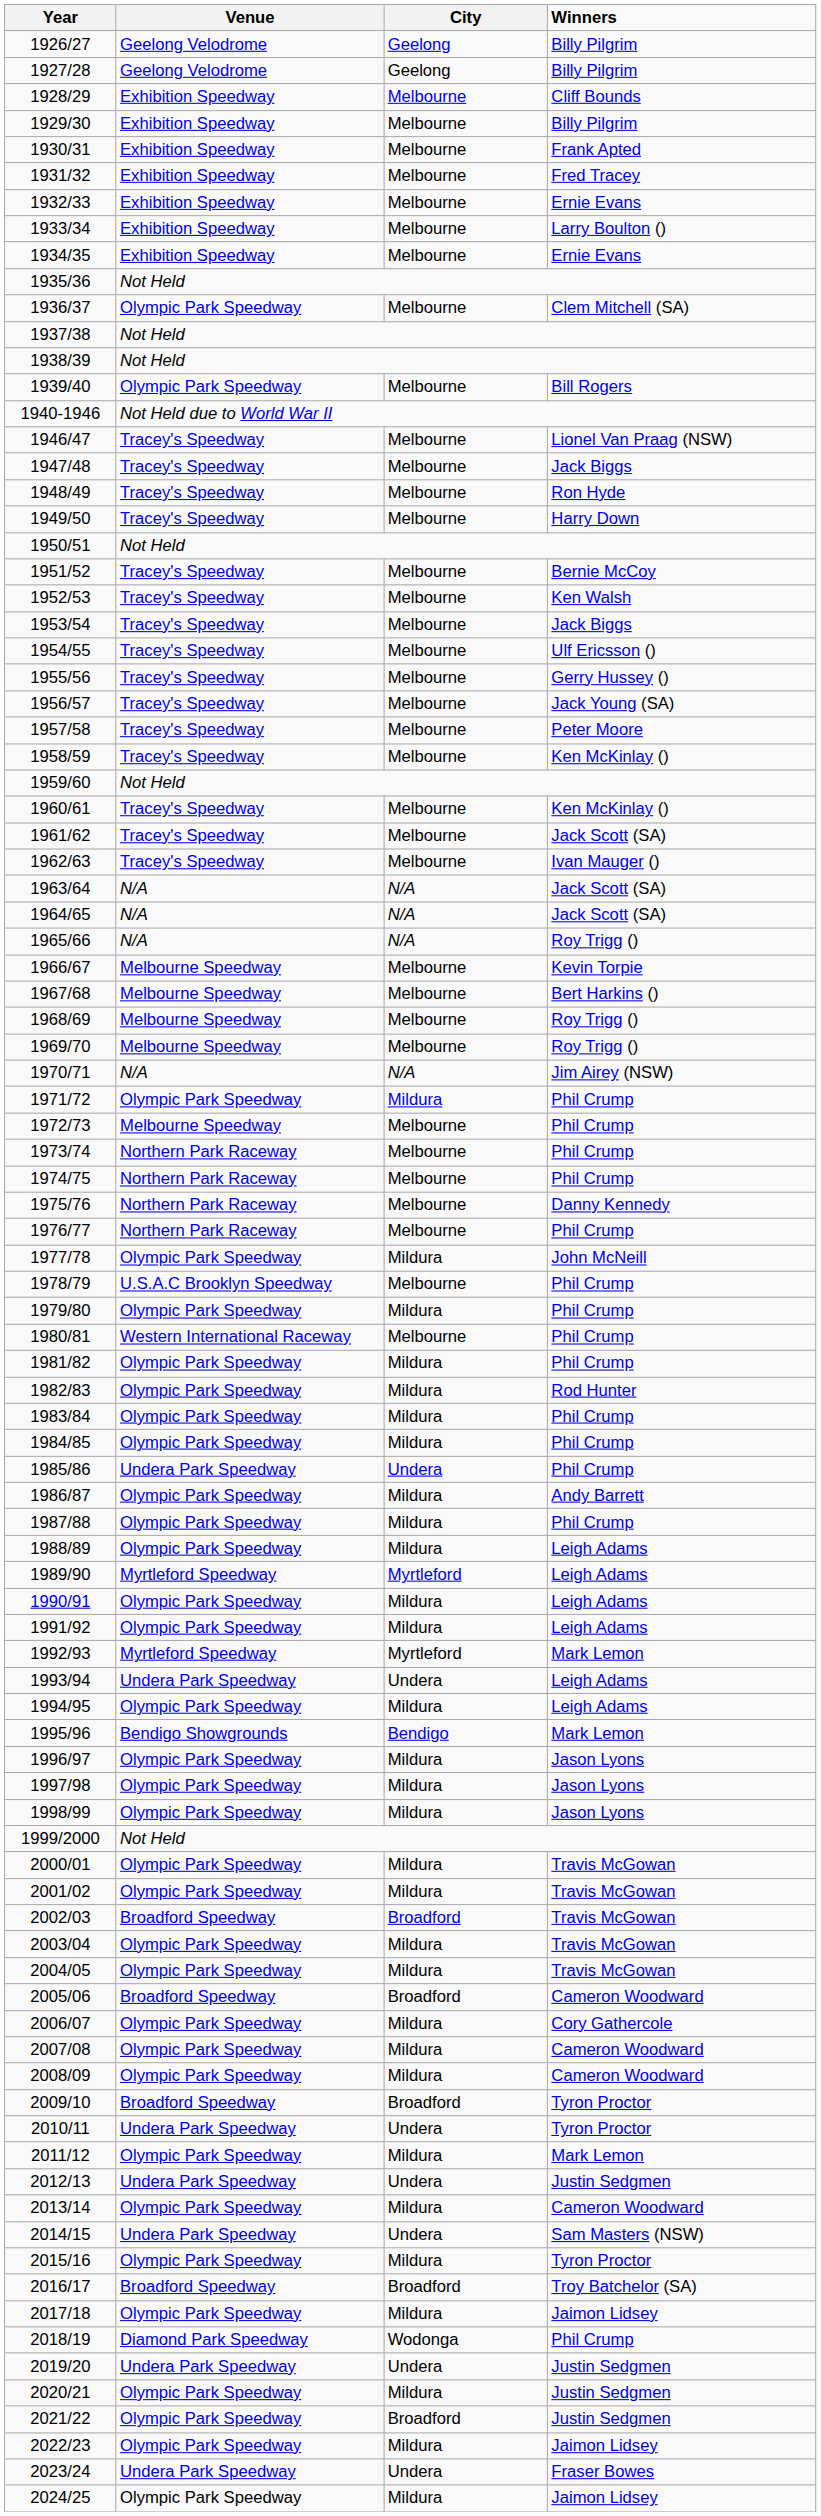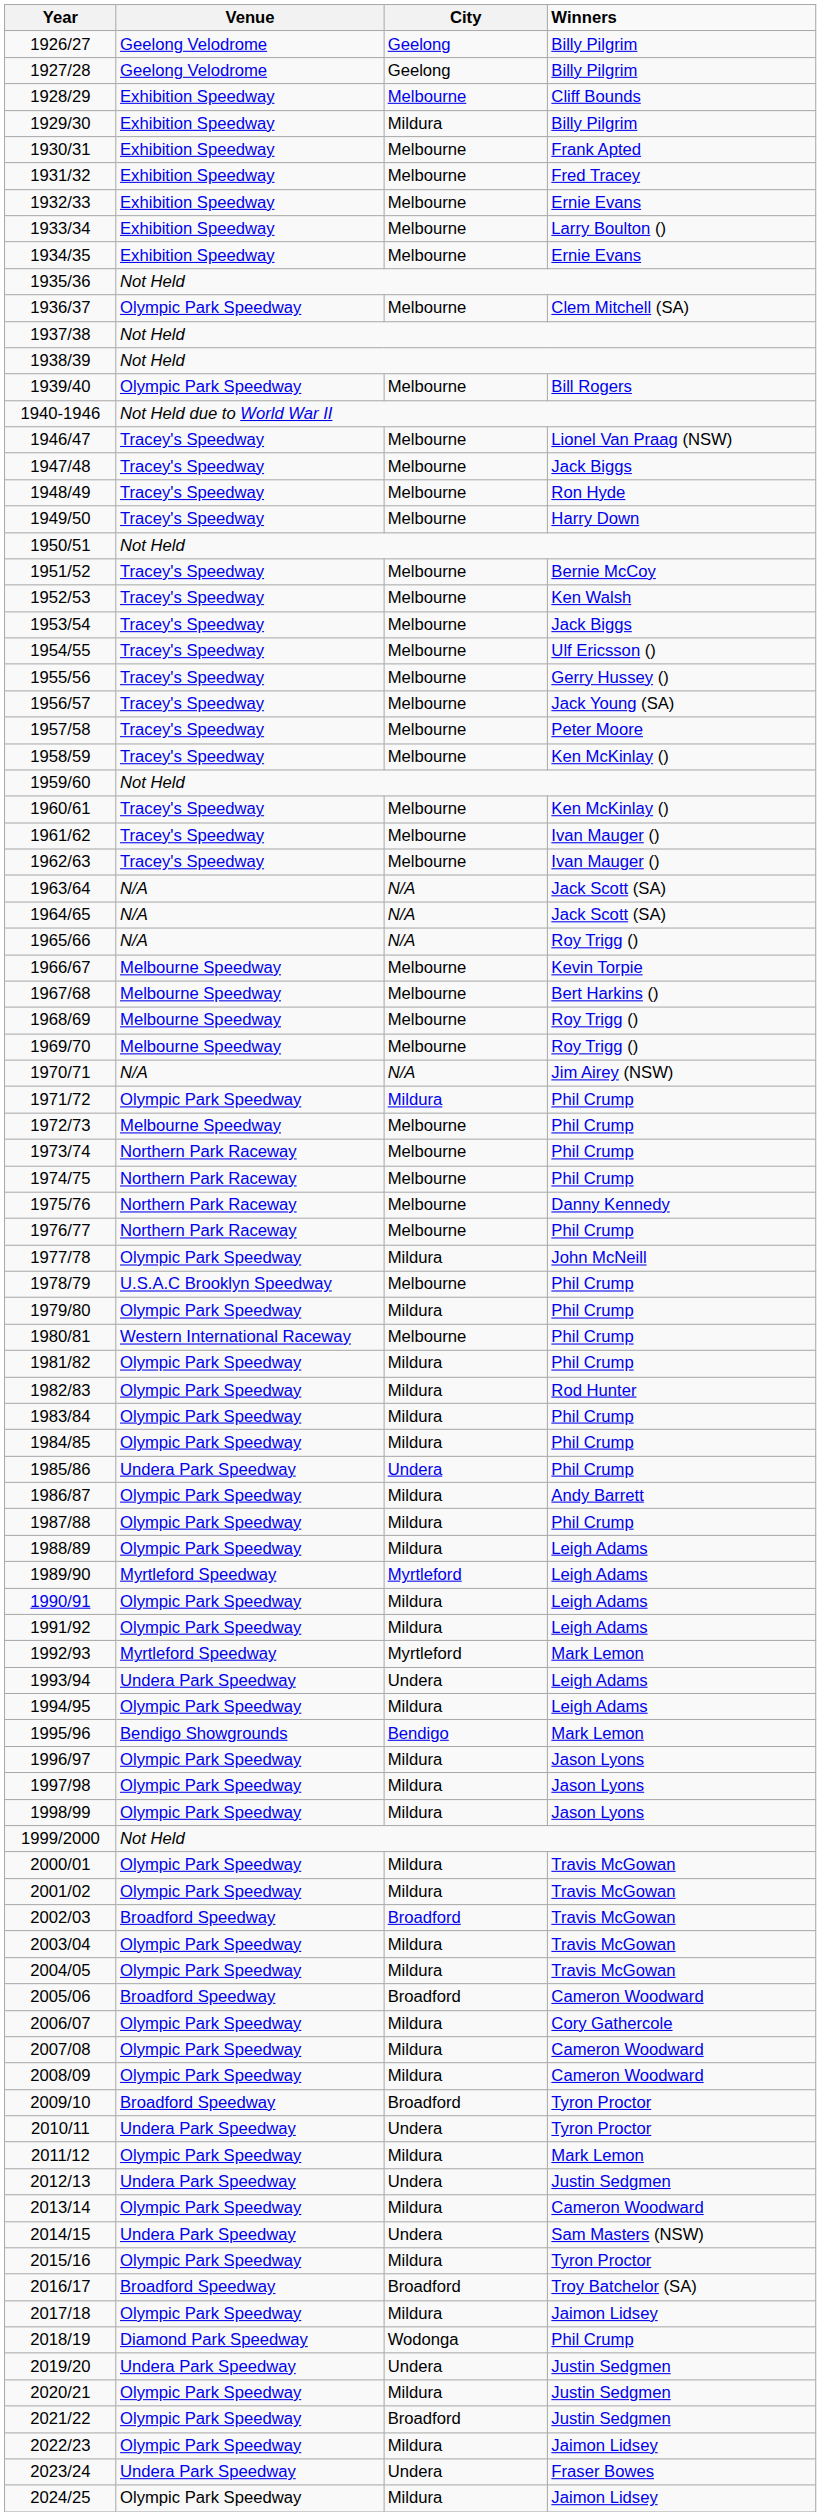 <table class="wikitable">
 <tr>
 <th width=100>Year</th>
 <th width=250>Venue</th>
 <th width=150>City</th>
 <td width=250 ><strong>Winners</strong></td>
 </tr>
 <tr>
 <td align=center>1926/27</td>
 <td><a href='#'>Geelong Velodrome</a></td>
 <td><a href='#'>Geelong</a></td>
 <td><a href='#'>Billy Pilgrim</a></td>
 </tr>
 <tr>
 <td align=center>1927/28</td>
 <td><a href='#'>Geelong Velodrome</a></td>
 <td>Geelong</td>
 <td><a href='#'>Billy Pilgrim</a></td>
 </tr>
 <tr>
 <td align=center>1928/29</td>
 <td><a href='#'>Exhibition Speedway</a></td>
 <td><a href='#'>Melbourne</a></td>
 <td><a href='#'>Cliff Bounds</a></td>
 </tr>
 <tr>
 <td align=center>1929/30</td>
 <td><a href='#'>Exhibition Speedway</a></td>
-<td>Melbourne</td>
+<td>Mildura</td>
 <td><a href='#'>Billy Pilgrim</a></td>
 </tr>
 <tr>
 <td align=center>1930/31</td>
 <td><a href='#'>Exhibition Speedway</a></td>
 <td>Melbourne</td>
 <td><a href='#'>Frank Apted</a></td>
 </tr>
 <tr>
 <td align=center>1931/32</td>
 <td><a href='#'>Exhibition Speedway</a></td>
 <td>Melbourne</td>
 <td><a href='#'>Fred Tracey</a></td>
 </tr>
 <tr>
 <td align=center>1932/33</td>
 <td><a href='#'>Exhibition Speedway</a></td>
 <td>Melbourne</td>
 <td><a href='#'>Ernie Evans</a></td>
 </tr>
 <tr>
 <td align=center>1933/34</td>
 <td><a href='#'>Exhibition Speedway</a></td>
 <td>Melbourne</td>
 <td><a href='#'>Larry Boulton</a> ()</td>
 </tr>
 <tr>
 <td align=center>1934/35</td>
 <td><a href='#'>Exhibition Speedway</a></td>
 <td>Melbourne</td>
 <td><a href='#'>Ernie Evans</a></td>
 </tr>
 <tr>
 <td align=center>1935/36</td>
 <td colspan=4><em>Not Held</em></td>
 </tr>
 <tr>
 <td align=center>1936/37</td>
 <td><a href='#'>Olympic Park Speedway</a></td>
 <td>Melbourne</td>
 <td><a href='#'>Clem Mitchell</a> (SA)</td>
 </tr>
 <tr>
 <td align=center>1937/38</td>
 <td colspan=4><em>Not Held</em></td>
 </tr>
 <tr>
 <td align=center>1938/39</td>
 <td colspan=4><em>Not Held</em></td>
 </tr>
 <tr>
 <td align=center>1939/40</td>
 <td><a href='#'>Olympic Park Speedway</a></td>
 <td>Melbourne</td>
 <td><a href='#'>Bill Rogers</a></td>
 </tr>
 <tr>
 <td align=center>1940-1946</td>
 <td colspan=4><em>Not Held due to <a href='#'>World War II</a></em></td>
 </tr>
 <tr>
 <td align=center>1946/47</td>
 <td><a href='#'>Tracey's Speedway</a></td>
 <td>Melbourne</td>
 <td><a href='#'>Lionel Van Praag</a> (NSW)</td>
 </tr>
 <tr>
 <td align=center>1947/48</td>
 <td><a href='#'>Tracey's Speedway</a></td>
 <td>Melbourne</td>
 <td><a href='#'>Jack Biggs</a></td>
 </tr>
 <tr>
 <td align=center>1948/49</td>
 <td><a href='#'>Tracey's Speedway</a></td>
 <td>Melbourne</td>
 <td><a href='#'>Ron Hyde</a></td>
 </tr>
 <tr>
 <td align=center>1949/50</td>
 <td><a href='#'>Tracey's Speedway</a></td>
 <td>Melbourne</td>
 <td><a href='#'>Harry Down</a></td>
 </tr>
 <tr>
 <td align=center>1950/51</td>
 <td colspan=4><em>Not Held</em></td>
 </tr>
 <tr>
 <td align=center>1951/52</td>
 <td><a href='#'>Tracey's Speedway</a></td>
 <td>Melbourne</td>
 <td><a href='#'>Bernie McCoy</a></td>
 </tr>
 <tr>
 <td align=center>1952/53</td>
 <td><a href='#'>Tracey's Speedway</a></td>
 <td>Melbourne</td>
 <td><a href='#'>Ken Walsh</a></td>
 </tr>
 <tr>
 <td align=center>1953/54</td>
 <td><a href='#'>Tracey's Speedway</a></td>
 <td>Melbourne</td>
 <td><a href='#'>Jack Biggs</a></td>
 </tr>
 <tr>
 <td align=center>1954/55</td>
 <td><a href='#'>Tracey's Speedway</a></td>
 <td>Melbourne</td>
 <td><a href='#'>Ulf Ericsson</a> ()</td>
 </tr>
 <tr>
 <td align=center>1955/56</td>
 <td><a href='#'>Tracey's Speedway</a></td>
 <td>Melbourne</td>
 <td><a href='#'>Gerry Hussey</a> ()</td>
 </tr>
 <tr>
 <td align=center>1956/57</td>
 <td><a href='#'>Tracey's Speedway</a></td>
 <td>Melbourne</td>
 <td><a href='#'>Jack Young</a> (SA)</td>
 </tr>
 <tr>
 <td align=center>1957/58</td>
 <td><a href='#'>Tracey's Speedway</a></td>
 <td>Melbourne</td>
 <td><a href='#'>Peter Moore</a></td>
 </tr>
 <tr>
 <td align=center>1958/59</td>
 <td><a href='#'>Tracey's Speedway</a></td>
 <td>Melbourne</td>
 <td><a href='#'>Ken McKinlay</a> ()</td>
 </tr>
 <tr>
 <td align=center>1959/60</td>
 <td colspan=4><em>Not Held</em></td>
 </tr>
 <tr>
 <td align=center>1960/61</td>
 <td><a href='#'>Tracey's Speedway</a></td>
 <td>Melbourne</td>
 <td><a href='#'>Ken McKinlay</a> ()</td>
 </tr>
 <tr>
 <td align=center>1961/62</td>
 <td><a href='#'>Tracey's Speedway</a></td>
 <td>Melbourne</td>
-<td><a href='#'>Jack Scott</a> (SA)</td>
+<td><a href='#'>Ivan Mauger</a> ()</td>
 </tr>
 <tr>
 <td align=center>1962/63</td>
 <td><a href='#'>Tracey's Speedway</a></td>
 <td>Melbourne</td>
 <td><a href='#'>Ivan Mauger</a> ()</td>
 </tr>
 <tr>
 <td align=center>1963/64</td>
 <td><em>N/A</em></td>
 <td><em>N/A</em></td>
 <td><a href='#'>Jack Scott</a> (SA)</td>
 </tr>
 <tr>
 <td align=center>1964/65</td>
 <td><em>N/A</em></td>
 <td><em>N/A</em></td>
 <td><a href='#'>Jack Scott</a> (SA)</td>
 </tr>
 <tr>
 <td align=center>1965/66</td>
 <td><em>N/A</em></td>
 <td><em>N/A</em></td>
 <td><a href='#'>Roy Trigg</a> ()</td>
 </tr>
 <tr>
 <td align=center>1966/67</td>
 <td><a href='#'>Melbourne Speedway</a></td>
 <td>Melbourne</td>
 <td><a href='#'>Kevin Torpie</a></td>
 </tr>
 <tr>
 <td align=center>1967/68</td>
 <td><a href='#'>Melbourne Speedway</a></td>
 <td>Melbourne</td>
 <td><a href='#'>Bert Harkins</a> ()</td>
 </tr>
 <tr>
 <td align=center>1968/69</td>
 <td><a href='#'>Melbourne Speedway</a></td>
 <td>Melbourne</td>
 <td><a href='#'>Roy Trigg</a> ()</td>
 </tr>
 <tr>
 <td align=center>1969/70</td>
 <td><a href='#'>Melbourne Speedway</a></td>
 <td>Melbourne</td>
 <td><a href='#'>Roy Trigg</a> ()</td>
 </tr>
 <tr>
 <td align=center>1970/71</td>
 <td><em>N/A</em></td>
 <td><em>N/A</em></td>
 <td><a href='#'>Jim Airey</a> (NSW)</td>
 </tr>
 <tr>
 <td align=center>1971/72</td>
 <td><a href='#'>Olympic Park Speedway</a></td>
 <td><a href='#'>Mildura</a></td>
 <td><a href='#'>Phil Crump</a></td>
 </tr>
 <tr>
 <td align=center>1972/73</td>
 <td><a href='#'>Melbourne Speedway</a></td>
 <td>Melbourne</td>
 <td><a href='#'>Phil Crump</a></td>
 </tr>
 <tr>
 <td align=center>1973/74</td>
 <td><a href='#'>Northern Park Raceway</a></td>
 <td>Melbourne</td>
 <td><a href='#'>Phil Crump</a></td>
 </tr>
 <tr>
 <td align=center>1974/75</td>
 <td><a href='#'>Northern Park Raceway</a></td>
 <td>Melbourne</td>
 <td><a href='#'>Phil Crump</a></td>
 </tr>
 <tr>
 <td align=center>1975/76</td>
 <td><a href='#'>Northern Park Raceway</a></td>
 <td>Melbourne</td>
 <td><a href='#'>Danny Kennedy</a></td>
 </tr>
 <tr>
 <td align=center>1976/77</td>
 <td><a href='#'>Northern Park Raceway</a></td>
 <td>Melbourne</td>
 <td><a href='#'>Phil Crump</a></td>
 </tr>
 <tr>
 <td align=center>1977/78</td>
 <td><a href='#'>Olympic Park Speedway</a></td>
 <td>Mildura</td>
 <td><a href='#'>John McNeill</a></td>
 </tr>
 <tr>
 <td align=center>1978/79</td>
 <td><a href='#'>U.S.A.C Brooklyn Speedway</a></td>
 <td>Melbourne</td>
 <td><a href='#'>Phil Crump</a></td>
 </tr>
 <tr>
 <td align=center>1979/80</td>
 <td><a href='#'>Olympic Park Speedway</a></td>
 <td>Mildura</td>
 <td><a href='#'>Phil Crump</a></td>
 </tr>
 <tr>
 <td align=center>1980/81</td>
 <td><a href='#'>Western International Raceway</a></td>
 <td>Melbourne</td>
 <td><a href='#'>Phil Crump</a></td>
 </tr>
 <tr>
 <td align=center>1981/82</td>
 <td><a href='#'>Olympic Park Speedway</a></td>
 <td>Mildura</td>
 <td><a href='#'>Phil Crump</a></td>
 </tr>
 <tr>
 <td align=center>1982/83</td>
 <td><a href='#'>Olympic Park Speedway</a></td>
 <td>Mildura</td>
 <td><a href='#'>Rod Hunter</a></td>
 </tr>
 <tr>
 <td align=center>1983/84</td>
 <td><a href='#'>Olympic Park Speedway</a></td>
 <td>Mildura</td>
 <td><a href='#'>Phil Crump</a></td>
 </tr>
 <tr>
 <td align=center>1984/85</td>
 <td><a href='#'>Olympic Park Speedway</a></td>
 <td>Mildura</td>
 <td><a href='#'>Phil Crump</a></td>
 </tr>
 <tr>
 <td align=center>1985/86</td>
 <td><a href='#'>Undera Park Speedway</a></td>
 <td><a href='#'>Undera</a></td>
 <td><a href='#'>Phil Crump</a></td>
 </tr>
 <tr>
 <td align=center>1986/87</td>
 <td><a href='#'>Olympic Park Speedway</a></td>
 <td>Mildura</td>
 <td><a href='#'>Andy Barrett</a></td>
 </tr>
 <tr>
 <td align=center>1987/88</td>
 <td><a href='#'>Olympic Park Speedway</a></td>
 <td>Mildura</td>
 <td><a href='#'>Phil Crump</a></td>
 </tr>
 <tr>
 <td align=center>1988/89</td>
 <td><a href='#'>Olympic Park Speedway</a></td>
 <td>Mildura</td>
 <td><a href='#'>Leigh Adams</a></td>
 </tr>
 <tr>
 <td align=center>1989/90</td>
 <td><a href='#'>Myrtleford Speedway</a></td>
 <td><a href='#'>Myrtleford</a></td>
 <td><a href='#'>Leigh Adams</a></td>
 </tr>
 <tr>
 <td align=center><a href='#'>1990/91</a></td>
 <td><a href='#'>Olympic Park Speedway</a></td>
 <td>Mildura</td>
 <td><a href='#'>Leigh Adams</a></td>
 </tr>
 <tr>
 <td align=center>1991/92</td>
 <td><a href='#'>Olympic Park Speedway</a></td>
 <td>Mildura</td>
 <td><a href='#'>Leigh Adams</a></td>
 </tr>
 <tr>
 <td align=center>1992/93</td>
 <td><a href='#'>Myrtleford Speedway</a></td>
 <td>Myrtleford</td>
 <td><a href='#'>Mark Lemon</a></td>
 </tr>
 <tr>
 <td align=center>1993/94</td>
 <td><a href='#'>Undera Park Speedway</a></td>
 <td>Undera</td>
 <td><a href='#'>Leigh Adams</a></td>
 </tr>
 <tr>
 <td align=center>1994/95</td>
 <td><a href='#'>Olympic Park Speedway</a></td>
 <td>Mildura</td>
 <td><a href='#'>Leigh Adams</a></td>
 </tr>
 <tr>
 <td align=center>1995/96</td>
 <td><a href='#'>Bendigo Showgrounds</a></td>
 <td><a href='#'>Bendigo</a></td>
 <td><a href='#'>Mark Lemon</a></td>
 </tr>
 <tr>
 <td align=center>1996/97</td>
 <td><a href='#'>Olympic Park Speedway</a></td>
 <td>Mildura</td>
 <td><a href='#'>Jason Lyons</a></td>
 </tr>
 <tr>
 <td align=center>1997/98</td>
 <td><a href='#'>Olympic Park Speedway</a></td>
 <td>Mildura</td>
 <td><a href='#'>Jason Lyons</a></td>
 </tr>
 <tr>
 <td align=center>1998/99</td>
 <td><a href='#'>Olympic Park Speedway</a></td>
 <td>Mildura</td>
 <td><a href='#'>Jason Lyons</a></td>
 </tr>
 <tr>
 <td align=center>1999/2000</td>
 <td colspan=4><em>Not Held</em></td>
 </tr>
 <tr>
 <td align=center>2000/01</td>
 <td><a href='#'>Olympic Park Speedway</a></td>
 <td>Mildura</td>
 <td><a href='#'>Travis McGowan</a></td>
 </tr>
 <tr>
 <td align=center>2001/02</td>
 <td><a href='#'>Olympic Park Speedway</a></td>
 <td>Mildura</td>
 <td><a href='#'>Travis McGowan</a></td>
 </tr>
 <tr>
 <td align=center>2002/03</td>
 <td><a href='#'>Broadford Speedway</a></td>
 <td><a href='#'>Broadford</a></td>
 <td><a href='#'>Travis McGowan</a></td>
 </tr>
 <tr>
 <td align=center>2003/04</td>
 <td><a href='#'>Olympic Park Speedway</a></td>
 <td>Mildura</td>
 <td><a href='#'>Travis McGowan</a></td>
 </tr>
 <tr>
 <td align=center>2004/05</td>
 <td><a href='#'>Olympic Park Speedway</a></td>
 <td>Mildura</td>
 <td><a href='#'>Travis McGowan</a></td>
 </tr>
 <tr>
 <td align=center>2005/06</td>
 <td><a href='#'>Broadford Speedway</a></td>
 <td>Broadford</td>
 <td><a href='#'>Cameron Woodward</a></td>
 </tr>
 <tr>
 <td align=center>2006/07</td>
 <td><a href='#'>Olympic Park Speedway</a></td>
 <td>Mildura</td>
 <td><a href='#'>Cory Gathercole</a></td>
 </tr>
 <tr>
 <td align=center>2007/08</td>
 <td><a href='#'>Olympic Park Speedway</a></td>
 <td>Mildura</td>
 <td><a href='#'>Cameron Woodward</a></td>
 </tr>
 <tr>
 <td align=center>2008/09</td>
 <td><a href='#'>Olympic Park Speedway</a></td>
 <td>Mildura</td>
 <td><a href='#'>Cameron Woodward</a></td>
 </tr>
 <tr>
 <td align=center>2009/10</td>
 <td><a href='#'>Broadford Speedway</a></td>
 <td>Broadford</td>
 <td><a href='#'>Tyron Proctor</a></td>
 </tr>
 <tr>
 <td align=center>2010/11</td>
 <td><a href='#'>Undera Park Speedway</a></td>
 <td>Undera</td>
 <td><a href='#'>Tyron Proctor</a></td>
 </tr>
 <tr>
 <td align=center>2011/12</td>
 <td><a href='#'>Olympic Park Speedway</a></td>
 <td>Mildura</td>
 <td><a href='#'>Mark Lemon</a></td>
 </tr>
 <tr>
 <td align=center>2012/13</td>
 <td><a href='#'>Undera Park Speedway</a></td>
 <td>Undera</td>
 <td><a href='#'>Justin Sedgmen</a></td>
 </tr>
 <tr>
 <td align=center>2013/14</td>
 <td><a href='#'>Olympic Park Speedway</a></td>
 <td>Mildura</td>
 <td><a href='#'>Cameron Woodward</a></td>
 </tr>
 <tr>
 <td align=center>2014/15</td>
 <td><a href='#'>Undera Park Speedway</a></td>
 <td>Undera</td>
 <td><a href='#'>Sam Masters</a> (NSW)</td>
 </tr>
 <tr>
 <td align=center>2015/16</td>
 <td><a href='#'>Olympic Park Speedway</a></td>
 <td>Mildura</td>
 <td><a href='#'>Tyron Proctor</a></td>
 </tr>
 <tr>
 <td align=center>2016/17</td>
 <td><a href='#'>Broadford Speedway</a></td>
 <td>Broadford</td>
 <td><a href='#'>Troy Batchelor</a> (SA)</td>
 </tr>
 <tr>
 <td align=center>2017/18</td>
 <td><a href='#'>Olympic Park Speedway</a></td>
 <td>Mildura</td>
 <td><a href='#'>Jaimon Lidsey</a></td>
 </tr>
 <tr>
 <td align=center>2018/19</td>
 <td><a href='#'>Diamond Park Speedway</a></td>
 <td>Wodonga</td>
 <td><a href='#'>Phil Crump</a></td>
 </tr>
 <tr>
 <td align=center>2019/20</td>
 <td><a href='#'>Undera Park Speedway</a></td>
 <td>Undera</td>
 <td><a href='#'>Justin Sedgmen</a></td>
 </tr>
 <tr>
 <td align=center>2020/21</td>
 <td><a href='#'>Olympic Park Speedway</a></td>
 <td>Mildura</td>
 <td><a href='#'>Justin Sedgmen</a></td>
 </tr>
 <tr>
 <td align=center>2021/22</td>
 <td><a href='#'>Olympic Park Speedway</a></td>
 <td>Broadford</td>
 <td><a href='#'>Justin Sedgmen</a></td>
 </tr>
 <tr>
 <td align=center>2022/23</td>
 <td><a href='#'>Olympic Park Speedway</a></td>
 <td>Mildura</td>
 <td><a href='#'>Jaimon Lidsey</a></td>
 </tr>
 <tr>
 <td align=center>2023/24</td>
 <td><a href='#'>Undera Park Speedway</a></td>
 <td>Undera</td>
 <td><a href='#'>Fraser Bowes</a></td>
 </tr>
 <tr>
 <td align=center>2024/25</td>
 <td>Olympic Park Speedway</td>
 <td>Mildura</td>
 <td><a href='#'>Jaimon Lidsey</a></td>
 </tr>
 </table>
